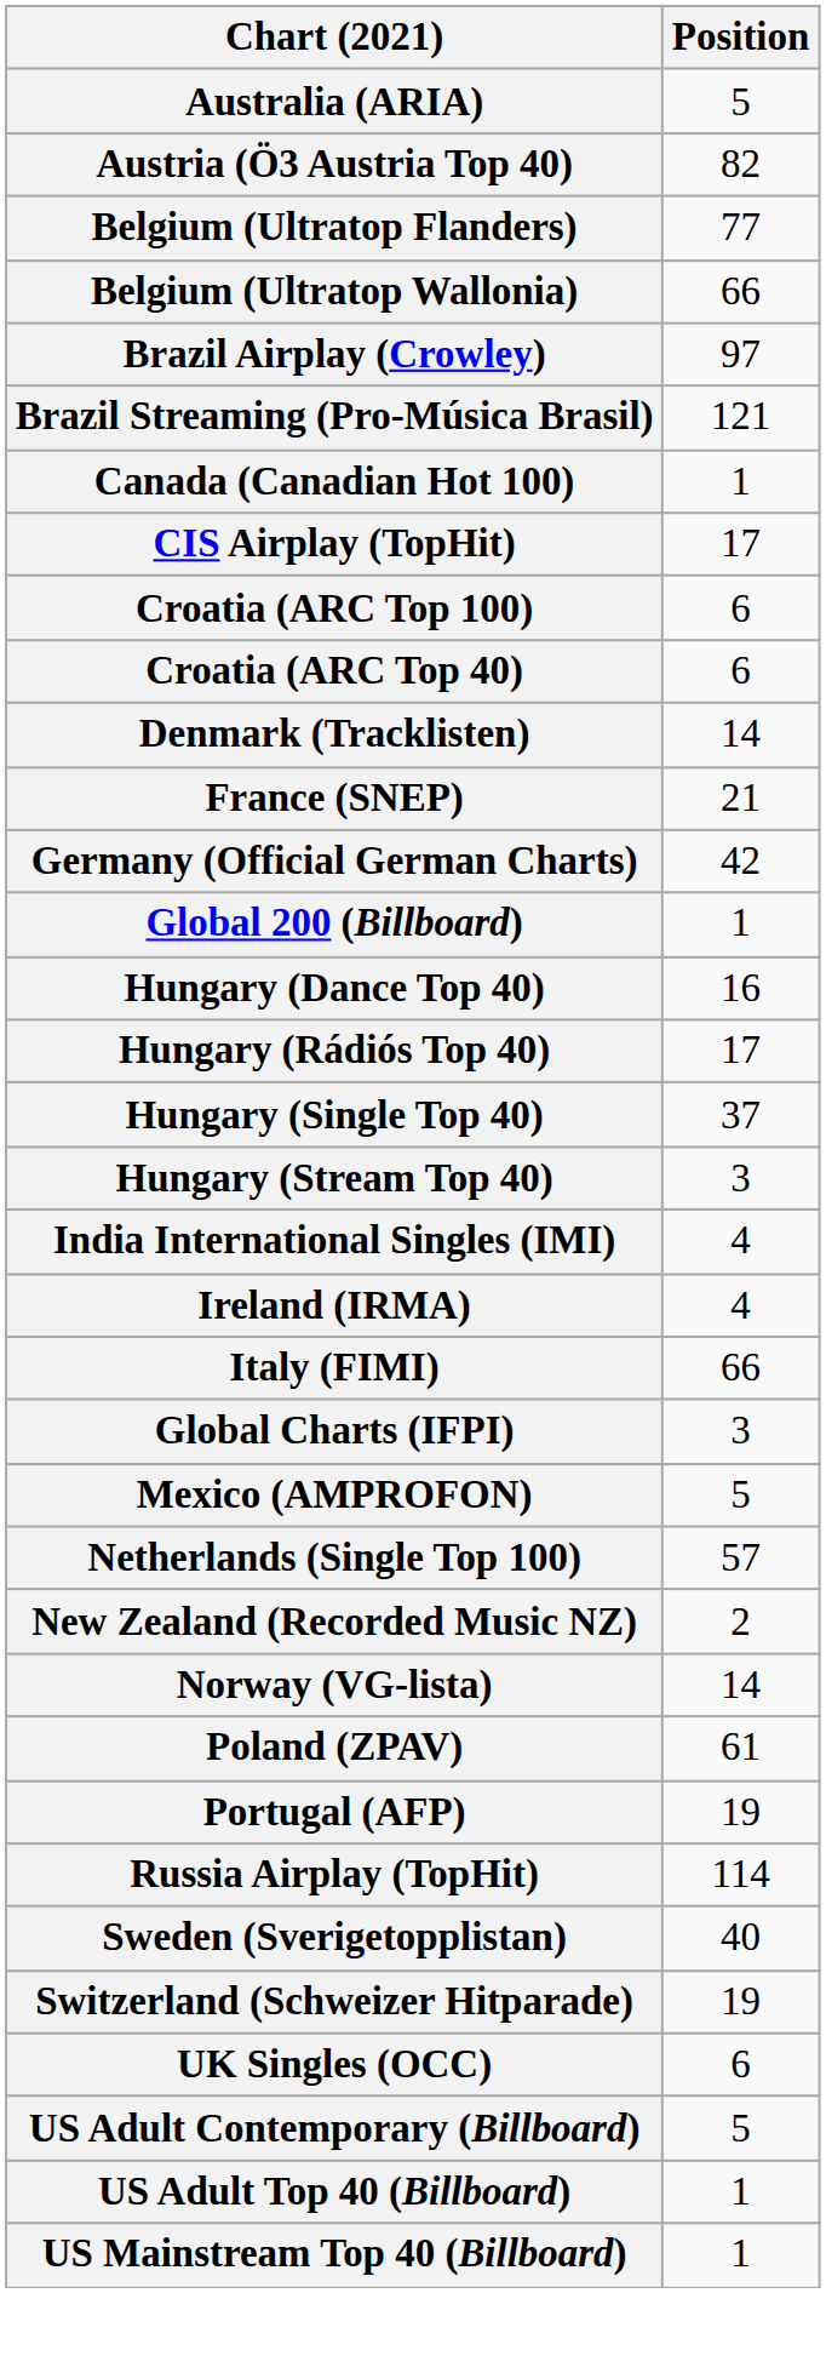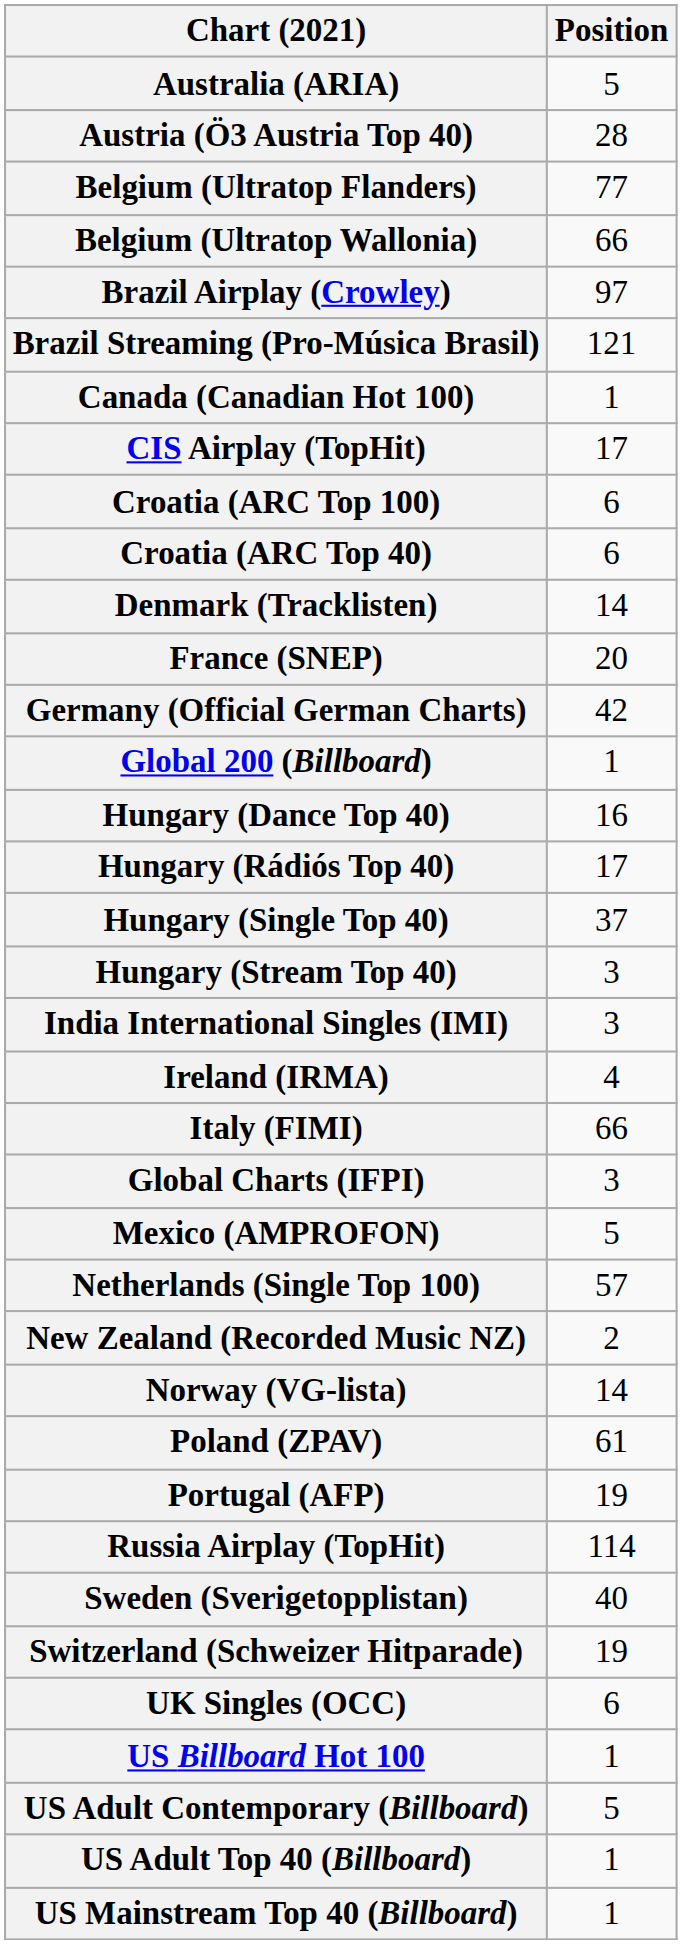 <table class="wikitable sortable plainrowheaders" style="text-align:center">
 <tr>
 <th scope="col">Chart (2021)</th>
 <th scope="col">Position</th>
 </tr>
 <tr>
 <th scope="row">Australia (ARIA)</th>
 <td>5</td>
 </tr>
 <tr>
 <th scope="row">Austria (Ö3 Austria Top 40)</th>
-<td>82</td>
+<td>28</td>
 </tr>
 <tr>
 <th scope="row">Belgium (Ultratop Flanders)</th>
 <td>77</td>
 </tr>
 <tr>
 <th scope="row">Belgium (Ultratop Wallonia)</th>
 <td>66</td>
 </tr>
 <tr>
 <th scope="row">Brazil Airplay (<a href='#'>Crowley</a>)</th>
 <td>97</td>
 </tr>
 <tr>
 <th scope="row">Brazil Streaming (Pro-Música Brasil)</th>
 <td>121</td>
 </tr>
 <tr>
 <th scope="row">Canada (Canadian Hot 100)</th>
 <td>1</td>
 </tr>
 <tr>
 <th scope="row"><a href='#'>CIS</a> Airplay (TopHit)</th>
 <td>17</td>
 </tr>
 <tr>
 <th scope="row">Croatia (ARC Top 100)</th>
 <td>6</td>
 </tr>
 <tr>
 <th scope="row">Croatia (ARC Top 40)</th>
 <td>6</td>
 </tr>
 <tr>
 <th scope="row">Denmark (Tracklisten)</th>
 <td>14</td>
 </tr>
 <tr>
 <th scope="row">France (SNEP)</th>
-<td>21</td>
+<td>20</td>
 </tr>
 <tr>
 <th scope="row">Germany (Official German Charts)</th>
 <td>42</td>
 </tr>
 <tr>
 <th scope="row"><a href='#'>Global 200</a> (<em>Billboard</em>)</th>
 <td>1</td>
 </tr>
 <tr>
 <th scope="row">Hungary (Dance Top 40)</th>
 <td>16</td>
 </tr>
 <tr>
 <th scope="row">Hungary (Rádiós Top 40)</th>
 <td>17</td>
 </tr>
 <tr>
 <th scope="row">Hungary (Single Top 40)</th>
 <td>37</td>
 </tr>
 <tr>
 <th scope="row">Hungary (Stream Top 40)</th>
 <td>3</td>
 </tr>
 <tr>
 <th scope="row">India International Singles (IMI)</th>
-<td>4</td>
+<td>3</td>
 </tr>
 <tr>
 <th scope="row">Ireland (IRMA)</th>
 <td>4</td>
 </tr>
 <tr>
 <th scope="row">Italy (FIMI)</th>
 <td>66</td>
 </tr>
 <tr>
 <th Scope="row">Global Charts (IFPI)</th>
 <td>3</td>
 </tr>
 <tr>
 <th scope="row">Mexico (AMPROFON)</th>
 <td>5</td>
 </tr>
 <tr>
 <th scope="row">Netherlands (Single Top 100)</th>
 <td>57</td>
 </tr>
 <tr>
 <th scope="row">New Zealand (Recorded Music NZ)</th>
 <td>2</td>
 </tr>
 <tr>
 <th scope="row">Norway (VG-lista)</th>
 <td>14</td>
 </tr>
 <tr>
 <th scope="row">Poland (ZPAV)</th>
 <td>61</td>
 </tr>
 <tr>
 <th scope="row">Portugal (AFP)</th>
 <td>19</td>
 </tr>
 <tr>
 <th scope="row">Russia Airplay (TopHit)</th>
 <td>114</td>
 </tr>
 <tr>
 <th scope="row">Sweden (Sverigetopplistan)</th>
 <td>40</td>
 </tr>
 <tr>
 <th scope="row">Switzerland (Schweizer Hitparade)</th>
 <td>19</td>
 </tr>
 <tr>
 <th scope="row">UK Singles (OCC)</th>
 <td>6</td>
 </tr>
 <tr>
+<th scope="row"><a href='#'>US <em>Billboard</em> Hot 100</a></th>
+<td>1</td>
+</tr>
+<tr>
 <th scope="row">US Adult Contemporary (<em>Billboard</em>)</th>
 <td>5</td>
 </tr>
 <tr>
 <th scope="row">US Adult Top 40 (<em>Billboard</em>)</th>
 <td>1</td>
 </tr>
 <tr>
 <th scope="row">US Mainstream Top 40 (<em>Billboard</em>)</th>
 <td>1</td>
 </tr>
 </table>
